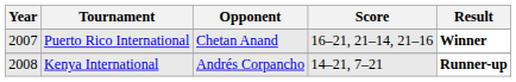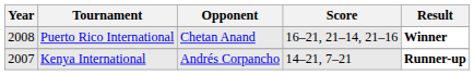 <table class="sortable wikitable" style="font-size: 90%;">
 <tr>
 <th>Year</th>
 <th>Tournament</th>
 <th>Opponent</th>
 <th>Score</th>
 <th>Result</th>
 </tr>
 <tr>
 </tr>
 <tr style="background:#E9E9E9">
-<td align="center">2007</td>
+<td align="center">2008</td>
 <td align="left"><a href='#'>Puerto Rico International</a></td>
 <td align="left"> <a href='#'>Chetan Anand</a></td>
 <td align="left">16–21, 21–14, 21–16</td>
 <td style="text-align:left; background:white"> <strong>Winner</strong></td>
 </tr>
 <tr>
 </tr>
 <tr style="background:#E9E9E9">
-<td align="center">2008</td>
+<td align="center">2007</td>
 <td align="left"><a href='#'>Kenya International</a></td>
 <td align="left"> <a href='#'>Andrés Corpancho</a></td>
 <td align="left">14–21, 7–21</td>
 <td style="text-align:left; background:white"> <strong>Runner-up</strong></td>
 </tr>
 </table>
